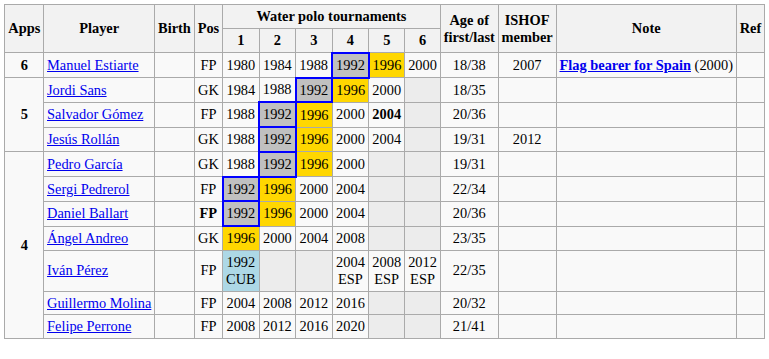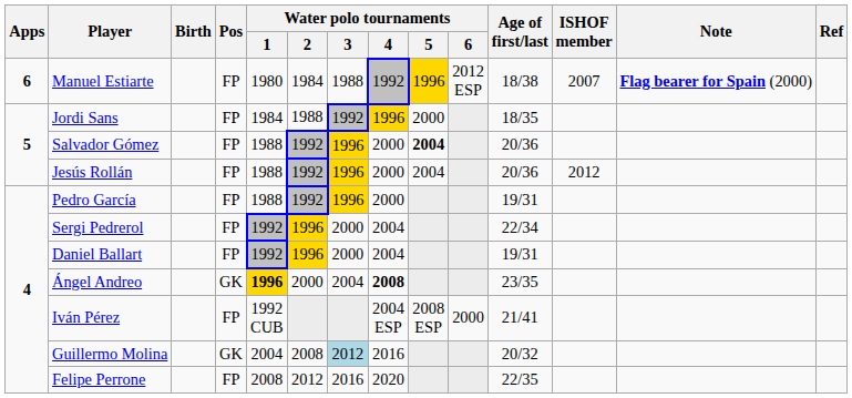 <table class="wikitable sortable" style="text-align: center; font-size: 90%; margin-left: 1em;">
 <tr>
 <th rowspan="2">Apps</th>
 <th rowspan="2">Player</th>
 <th rowspan="2">Birth</th>
 <th rowspan="2">Pos</th>
 <th colspan="6">Water polo tournaments</th>
 <th rowspan="2">Age of<br>first/last</th>
 <th rowspan="2">ISHOF<br>member</th>
 <th rowspan="2">Note</th>
 <th rowspan="2" class="unsortable">Ref</th>
 </tr>
 <tr>
 <th>1</th>
 <th style="width: 2em;" class="unsortable">2</th>
 <th style="width: 2em;" class="unsortable">3</th>
 <th style="width: 2em;" class="unsortable">4</th>
 <th style="width: 2em;" class="unsortable">5</th>
 <th style="width: 2em;" class="unsortable">6</th>
 </tr>
 <tr>
 <td><strong>6</strong></td>
 <td style="text-align: left;" data-sort-value="Estiarte, Manuel"><a href='#'>Manuel Estiarte</a></td>
 <td></td>
 <td>FP</td>
 <td>1980</td>
 <td>1984</td>
 <td>1988</td>
 <td style="border: 2px solid blue; background-color: silver;">1992</td>
 <td style="background-color: gold;">1996</td>
-<td>2000</td>
+<td>2012<br>ESP</td>
 <td>18/38</td>
 <td>2007</td>
 <td style="text-align: left;"><strong><a href='#'>Flag bearer for Spain</a></strong> (2000)</td>
 <td></td>
 </tr>
 <tr>
 <td rowspan="3"><strong>5</strong></td>
 <td style="text-align: left;" data-sort-value="Sans, Jordi"><a href='#'>Jordi Sans</a></td>
 <td></td>
-<td>GK</td>
+<td>FP</td>
 <td>1984</td>
 <td>1988</td>
 <td style="border: 2px solid blue; background-color: silver;">1992</td>
 <td style="background-color: gold;">1996</td>
 <td>2000</td>
 <td style="background-color: #ececec;"></td>
 <td>18/35</td>
 <td></td>
 <td style="text-align: left;"></td>
 <td></td>
 </tr>
 <tr>
 <td style="text-align: left;" data-sort-value="Gómez, Salvador"><a href='#'>Salvador Gómez</a></td>
 <td></td>
 <td>FP</td>
 <td>1988</td>
 <td style="border: 2px solid blue; background-color: silver;">1992</td>
 <td style="background-color: gold;">1996</td>
 <td>2000</td>
 <td><strong>2004</strong></td>
 <td style="background-color: #ececec;"></td>
 <td>20/36</td>
 <td></td>
 <td style="text-align: left;"></td>
 <td></td>
 </tr>
 <tr>
 <td style="text-align: left;" data-sort-value="Rollán, Jesús"><a href='#'>Jesús Rollán</a></td>
 <td></td>
-<td>GK</td>
+<td>FP</td>
 <td>1988</td>
 <td style="border: 2px solid blue; background-color: silver;">1992</td>
 <td style="background-color: gold;">1996</td>
 <td>2000</td>
 <td>2004</td>
 <td style="background-color: #ececec;"></td>
-<td>19/31</td>
+<td>20/36</td>
 <td>2012</td>
 <td style="text-align: left;"></td>
 <td></td>
 </tr>
 <tr>
 <td rowspan="7"><strong>4</strong></td>
 <td style="text-align: left;" data-sort-value="García, Pedro"><a href='#'>Pedro García</a></td>
 <td></td>
-<td>GK</td>
+<td>FP</td>
 <td>1988</td>
 <td style="border: 2px solid blue; background-color: silver;">1992</td>
 <td style="background-color: gold;">1996</td>
 <td>2000</td>
 <td style="background-color: #ececec;"></td>
 <td style="background-color: #ececec;"></td>
 <td>19/31</td>
 <td></td>
 <td style="text-align: left;"></td>
 <td></td>
 </tr>
 <tr>
 <td style="text-align: left;" data-sort-value="Pedrerol, Sergi"><a href='#'>Sergi Pedrerol</a></td>
 <td></td>
 <td>FP</td>
 <td style="border: 2px solid blue; background-color: silver;">1992</td>
 <td style="background-color: gold;">1996</td>
 <td>2000</td>
 <td>2004</td>
 <td style="background-color: #ececec;"></td>
 <td style="background-color: #ececec;"></td>
 <td>22/34</td>
 <td></td>
 <td style="text-align: left;"></td>
 <td></td>
 </tr>
 <tr>
 <td style="text-align: left;" data-sort-value="Ballart, Daniel"><a href='#'>Daniel Ballart</a></td>
 <td></td>
-<td><strong>FP</strong></td>
+<td>FP</td>
 <td style="border: 2px solid blue; background-color: silver;">1992</td>
 <td style="background-color: gold;">1996</td>
 <td>2000</td>
 <td>2004</td>
 <td style="background-color: #ececec;"></td>
 <td style="background-color: #ececec;"></td>
-<td>20/36</td>
+<td>19/31</td>
 <td></td>
 <td style="text-align: left;"></td>
 <td></td>
 </tr>
 <tr>
 <td style="text-align: left;" data-sort-value="Andreo, Ángel"><a href='#'>Ángel Andreo</a></td>
 <td></td>
 <td>GK</td>
-<td style="background-color: gold;">1996</td>
+<td style="background-color: gold;"><strong>1996</strong></td>
 <td>2000</td>
 <td>2004</td>
-<td>2008</td>
+<td><strong>2008</strong></td>
 <td style="background-color: #ececec;"></td>
 <td style="background-color: #ececec;"></td>
 <td>23/35</td>
 <td></td>
 <td style="text-align: left;"></td>
 <td></td>
 </tr>
 <tr>
 <td style="text-align: left;" data-sort-value="Pérez, Iván"><a href='#'>Iván Pérez</a></td>
 <td></td>
 <td>FP</td>
-<td style="background: lightblue;">1992<br>CUB</td>
+<td>1992<br>CUB</td>
 <td style="background-color: #ececec;"></td>
 <td style="background-color: #ececec;"></td>
 <td>2004<br>ESP</td>
 <td>2008<br>ESP</td>
-<td>2012<br>ESP</td>
-<td>22/35</td>
+<td>2000</td>
+<td>21/41</td>
 <td></td>
 <td style="text-align: left;"></td>
 <td></td>
 </tr>
 <tr>
 <td style="text-align: left;" data-sort-value="Molina, Guillermo"><a href='#'>Guillermo Molina</a></td>
 <td></td>
-<td>FP</td>
+<td>GK</td>
 <td>2004</td>
 <td>2008</td>
-<td>2012</td>
+<td style="background: lightblue;">2012</td>
 <td>2016</td>
 <td style="background-color: #ececec;"></td>
 <td style="background-color: #ececec;"></td>
 <td>20/32</td>
 <td></td>
 <td style="text-align: left;"></td>
 <td></td>
 </tr>
 <tr>
 <td style="text-align: left;" data-sort-value="Perrone, Felipe"><a href='#'>Felipe Perrone</a></td>
 <td></td>
 <td>FP</td>
 <td>2008</td>
 <td>2012</td>
 <td>2016</td>
 <td>2020</td>
 <td style="background-color: #ececec;"></td>
 <td style="background-color: #ececec;"></td>
-<td>21/41</td>
+<td>22/35</td>
 <td></td>
 <td style="text-align: left;"></td>
 <td></td>
 </tr>
 </table>
